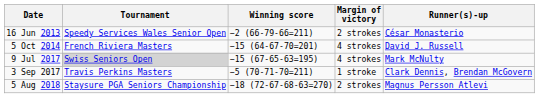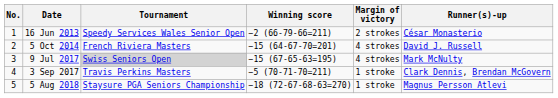 <table class="wikitable" style="font-size:95%;">
 <tr>
+<th>No.</th>
 <th>Date</th>
 <th>Tournament</th>
 <th>Winning score</th>
 <th>Margin of<br>victory</th>
 <th>Runner(s)-up</th>
 </tr>
 <tr>
+<td align=center>1</td>
 <td align=right>16 Jun <a href='#'>2013</a></td>
 <td><a href='#'>Speedy Services Wales Senior Open</a></td>
 <td>−2 (66-79-66=211)</td>
 <td>2 strokes</td>
 <td> <a href='#'>César Monasterio</a></td>
 </tr>
 <tr>
+<td align=center>2</td>
 <td align=right>5 Oct <a href='#'>2014</a></td>
 <td><a href='#'>French Riviera Masters</a></td>
 <td>−15 (64-67-70=201)</td>
 <td>4 strokes</td>
 <td> <a href='#'>David J. Russell</a></td>
 </tr>
 <tr>
+<td align=center>3</td>
 <td align=right>9 Jul <a href='#'>2017</a></td>
 <td style="background: lightgrey;"><a href='#'>Swiss Seniors Open</a></td>
 <td>−15 (67-65-63=195)</td>
 <td>4 strokes</td>
 <td> <a href='#'>Mark McNulty</a></td>
 </tr>
 <tr>
+<td align=center>4</td>
 <td align=right>3 Sep 2017</td>
 <td><a href='#'>Travis Perkins Masters</a></td>
 <td>−5 (70-71-70=211)</td>
 <td>1 stroke</td>
 <td> <a href='#'>Clark Dennis</a>,  <a href='#'>Brendan McGovern</a></td>
 </tr>
 <tr>
+<td align=center>5</td>
 <td align=right>5 Aug <a href='#'>2018</a></td>
 <td><a href='#'>Staysure PGA Seniors Championship</a></td>
 <td>−18 (72-67-68-63=270)</td>
-<td>2 strokes</td>
+<td>1 stroke</td>
 <td> <a href='#'>Magnus Persson Atlevi</a></td>
 </tr>
 </table>
